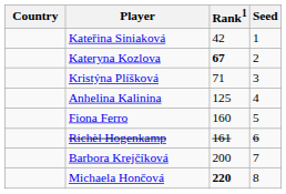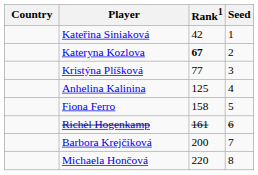 <table class="sortable wikitable">
 <tr>
 <th width="70">Country</th>
 <th width="175">Player</th>
 <th>Rank<sup>1</sup></th>
 <th>Seed</th>
 </tr>
 <tr>
 <td></td>
 <td><a href='#'>Kateřina Siniaková</a></td>
 <td>42</td>
 <td>1</td>
 </tr>
 <tr>
 <td></td>
 <td><a href='#'>Kateryna Kozlova</a></td>
 <td><strong>67</strong></td>
 <td>2</td>
 </tr>
 <tr>
 <td></td>
 <td><a href='#'>Kristýna Plíšková</a></td>
-<td>71</td>
+<td>77</td>
 <td>3</td>
 </tr>
 <tr>
 <td></td>
 <td><a href='#'>Anhelina Kalinina</a></td>
 <td>125</td>
 <td>4</td>
 </tr>
 <tr>
 <td></td>
 <td><a href='#'>Fiona Ferro</a></td>
-<td>160</td>
+<td>158</td>
 <td>5</td>
 </tr>
 <tr>
 <td><s></s></td>
 <td><s><a href='#'>Richèl Hogenkamp</a></s></td>
 <td><s>161</s></td>
 <td><s>6</s></td>
 </tr>
 <tr>
 <td></td>
 <td><a href='#'>Barbora Krejčíková</a></td>
 <td>200</td>
 <td>7</td>
 </tr>
 <tr>
 <td></td>
 <td><a href='#'>Michaela Hončová</a></td>
-<td><strong>220</strong></td>
+<td>220</td>
 <td>8</td>
 </tr>
 </table>
